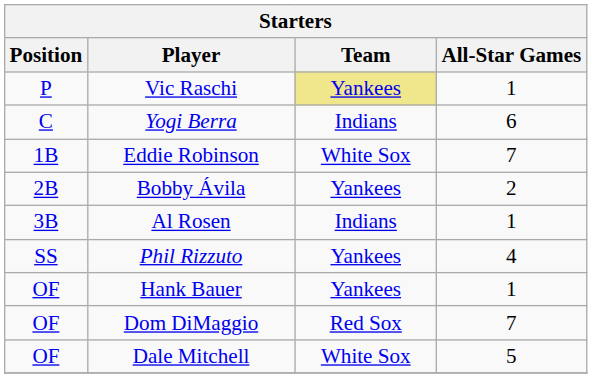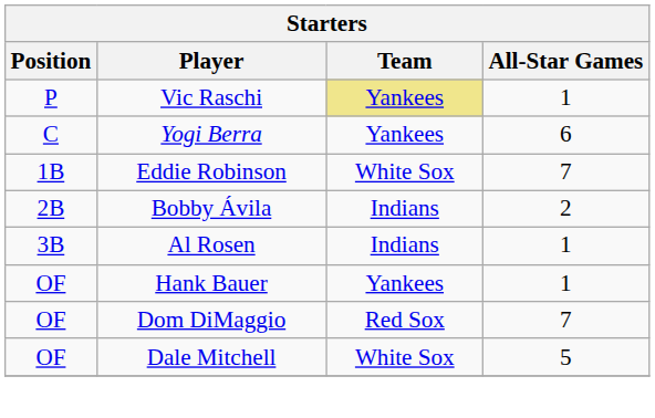 <table class="wikitable" style="font-size: 100%; text-align:right;">
 <tr>
 <th colspan="4">Starters</th>
 </tr>
 <tr>
 <th>Position</th>
 <th width="150">Player</th>
 <th width="100">Team</th>
 <th>All-Star Games</th>
 </tr>
 <tr>
 <td align="center"><a href='#'>P</a></td>
 <td align="center"><a href='#'>Vic Raschi</a></td>
 <td align="center" style="background: khaki;"><a href='#'>Yankees</a></td>
 <td align="center">1</td>
 </tr>
 <tr>
 <td align="center"><a href='#'>C</a></td>
 <td align="center"><em><a href='#'>Yogi Berra</a></em></td>
-<td align="center"><a href='#'>Indians</a></td>
+<td align="center"><a href='#'>Yankees</a></td>
 <td align="center">6</td>
 </tr>
 <tr>
 <td align="center"><a href='#'>1B</a></td>
 <td align="center"><a href='#'>Eddie Robinson</a></td>
 <td align="center"><a href='#'>White Sox</a></td>
 <td align="center">7</td>
 </tr>
 <tr>
 <td align="center"><a href='#'>2B</a></td>
 <td align="center"><a href='#'>Bobby Ávila</a></td>
-<td align="center"><a href='#'>Yankees</a></td>
+<td align="center"><a href='#'>Indians</a></td>
 <td align="center">2</td>
 </tr>
 <tr>
 <td align="center"><a href='#'>3B</a></td>
 <td align="center"><a href='#'>Al Rosen</a></td>
 <td align="center"><a href='#'>Indians</a></td>
 <td align="center">1</td>
-</tr>
-<tr>
-<td align="center"><a href='#'>SS</a></td>
-<td align="center"><em><a href='#'>Phil Rizzuto</a></em></td>
-<td align="center"><a href='#'>Yankees</a></td>
-<td align="center">4</td>
 </tr>
 <tr>
 <td align="center"><a href='#'>OF</a></td>
 <td align="center"><a href='#'>Hank Bauer</a></td>
 <td align="center"><a href='#'>Yankees</a></td>
 <td align="center">1</td>
 </tr>
 <tr>
 <td align="center"><a href='#'>OF</a></td>
 <td align="center"><a href='#'>Dom DiMaggio</a></td>
 <td align="center"><a href='#'>Red Sox</a></td>
 <td align="center">7</td>
 </tr>
 <tr>
 <td align="center"><a href='#'>OF</a></td>
 <td align="center"><a href='#'>Dale Mitchell</a></td>
 <td align="center"><a href='#'>White Sox</a></td>
 <td align="center">5</td>
 </tr>
 <tr>
 </tr>
 </table>
